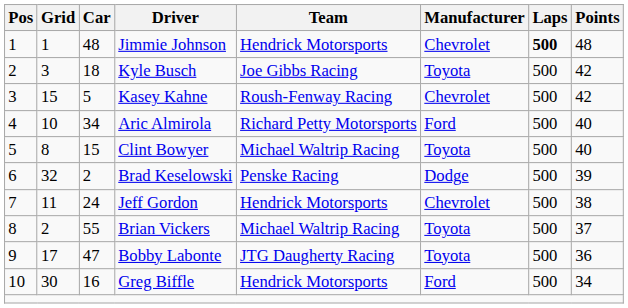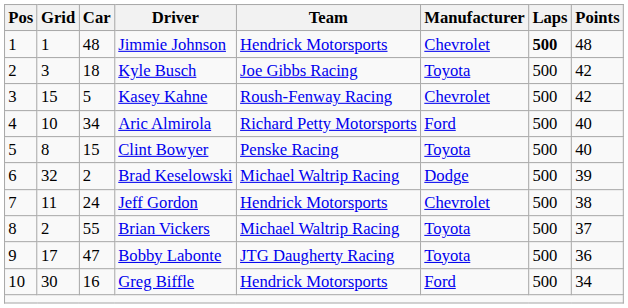 <table class="wikitable">
 <tr>
 <th>Pos</th>
 <th>Grid</th>
 <th>Car</th>
 <th>Driver</th>
 <th>Team</th>
 <th>Manufacturer</th>
 <th>Laps</th>
 <th>Points</th>
 </tr>
 <tr>
 <td>1</td>
 <td>1</td>
 <td>48</td>
 <td><a href='#'>Jimmie Johnson</a></td>
 <td><a href='#'>Hendrick Motorsports</a></td>
 <td><a href='#'>Chevrolet</a></td>
 <td><strong>500</strong></td>
 <td>48</td>
 </tr>
 <tr>
 <td>2</td>
 <td>3</td>
 <td>18</td>
 <td><a href='#'>Kyle Busch</a></td>
 <td><a href='#'>Joe Gibbs Racing</a></td>
 <td><a href='#'>Toyota</a></td>
 <td>500</td>
 <td>42</td>
 </tr>
 <tr>
 <td>3</td>
 <td>15</td>
 <td>5</td>
 <td><a href='#'>Kasey Kahne</a></td>
 <td><a href='#'>Roush-Fenway Racing</a></td>
 <td><a href='#'>Chevrolet</a></td>
 <td>500</td>
 <td>42</td>
 </tr>
 <tr>
 <td>4</td>
 <td>10</td>
 <td>34</td>
 <td><a href='#'>Aric Almirola</a></td>
 <td><a href='#'>Richard Petty Motorsports</a></td>
 <td><a href='#'>Ford</a></td>
 <td>500</td>
 <td>40</td>
 </tr>
 <tr>
 <td>5</td>
 <td>8</td>
 <td>15</td>
 <td><a href='#'>Clint Bowyer</a></td>
-<td><a href='#'>Michael Waltrip Racing</a></td>
+<td><a href='#'>Penske Racing</a></td>
 <td><a href='#'>Toyota</a></td>
 <td>500</td>
 <td>40</td>
 </tr>
 <tr>
 <td>6</td>
 <td>32</td>
 <td>2</td>
 <td><a href='#'>Brad Keselowski</a></td>
-<td><a href='#'>Penske Racing</a></td>
+<td><a href='#'>Michael Waltrip Racing</a></td>
 <td><a href='#'>Dodge</a></td>
 <td>500</td>
 <td>39</td>
 </tr>
 <tr>
 <td>7</td>
 <td>11</td>
 <td>24</td>
 <td><a href='#'>Jeff Gordon</a></td>
 <td><a href='#'>Hendrick Motorsports</a></td>
 <td><a href='#'>Chevrolet</a></td>
 <td>500</td>
 <td>38</td>
 </tr>
 <tr>
 <td>8</td>
 <td>2</td>
 <td>55</td>
 <td><a href='#'>Brian Vickers</a></td>
 <td><a href='#'>Michael Waltrip Racing</a></td>
 <td><a href='#'>Toyota</a></td>
 <td>500</td>
 <td>37</td>
 </tr>
 <tr>
 <td>9</td>
 <td>17</td>
 <td>47</td>
 <td><a href='#'>Bobby Labonte</a></td>
 <td><a href='#'>JTG Daugherty Racing</a></td>
 <td><a href='#'>Toyota</a></td>
 <td>500</td>
 <td>36</td>
 </tr>
 <tr>
 <td>10</td>
 <td>30</td>
 <td>16</td>
 <td><a href='#'>Greg Biffle</a></td>
 <td><a href='#'>Hendrick Motorsports</a></td>
 <td><a href='#'>Ford</a></td>
 <td>500</td>
 <td>34<br></td>
 </tr>
 <tr class="sortbottom">
 <td colspan="9"></td>
 </tr>
 </table>
